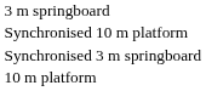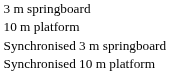 <table>
 <tr>
 <td>3 m springboard<br></td>
 <td></td>
 <td></td>
 <td></td>
 </tr>
 <tr>
-<td>Synchronised 10 m platform<br></td>
-<td nowrap></td>
+<td>10 m platform<br></td>
 <td></td>
-<td nowrap></td>
+<td></td>
+<td></td>
 </tr>
 <tr>
 <td nowrap>Synchronised 3 m springboard<br></td>
 <td></td>
 <td nowrap></td>
 <td></td>
 </tr>
 <tr>
-<td>10 m platform<br></td>
+<td>Synchronised 10 m platform<br></td>
+<td nowrap></td>
 <td></td>
-<td></td>
-<td></td>
+<td nowrap></td>
 </tr>
 </table>
